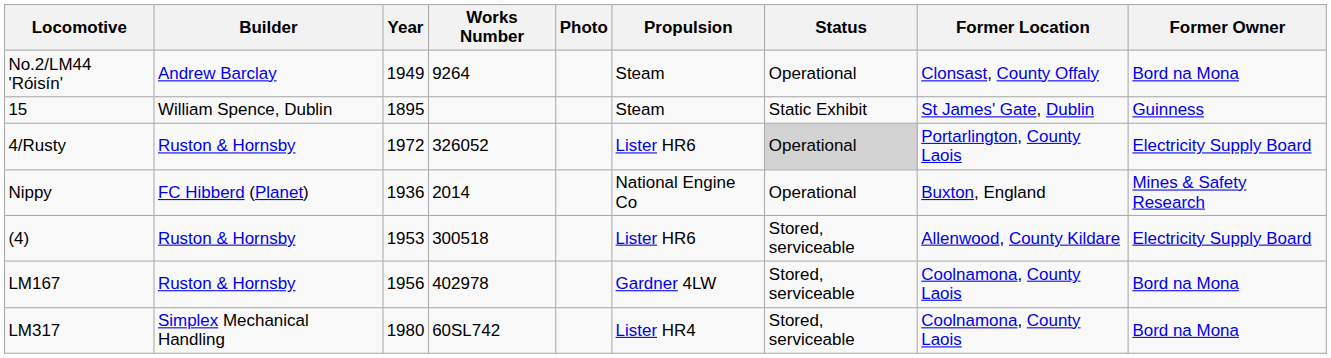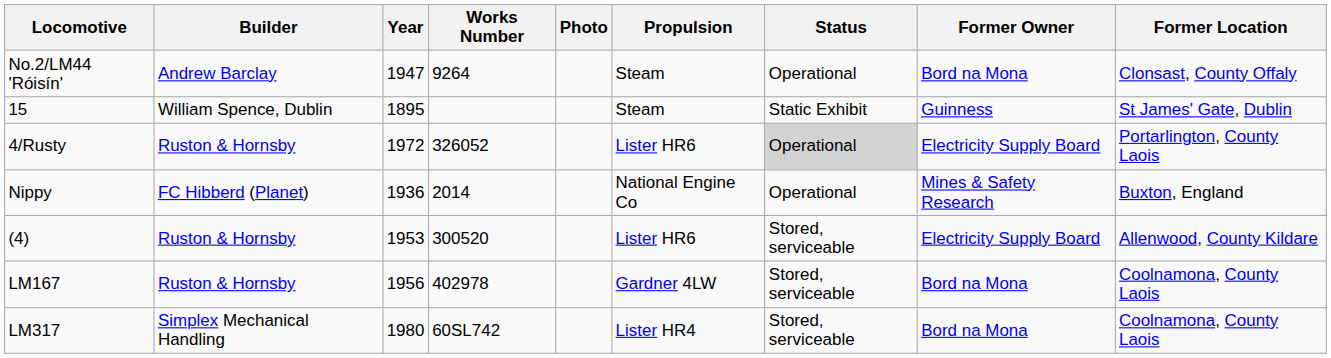 <table class="wikitable sortable">
 <tr>
 <th>Locomotive</th>
 <th>Builder</th>
 <th>Year</th>
 <th>Works Number</th>
 <th>Photo</th>
 <th>Propulsion</th>
 <th>Status</th>
+<th>Former Owner</th>
 <th>Former 	Location</th>
-<th>Former Owner</th>
 </tr>
 <tr>
 <td>No.2/LM44 'Róisín'</td>
 <td><a href='#'>Andrew Barclay</a></td>
-<td>1949</td>
+<td>1947</td>
 <td>9264</td>
 <td></td>
 <td>Steam</td>
 <td>Operational</td>
+<td><a href='#'>Bord na Mona</a></td>
 <td><a href='#'>Clonsast</a>, <a href='#'>County Offaly</a></td>
-<td><a href='#'>Bord na Mona</a></td>
 </tr>
 <tr>
 <td>15</td>
 <td>William Spence, Dublin</td>
 <td>1895</td>
 <td></td>
 <td></td>
 <td>Steam</td>
 <td>Static Exhibit</td>
+<td><a href='#'>Guinness</a></td>
 <td><a href='#'>St James' Gate</a>, <a href='#'>Dublin</a></td>
-<td><a href='#'>Guinness</a></td>
 </tr>
 <tr>
 <td>4/Rusty</td>
 <td><a href='#'>Ruston & Hornsby</a></td>
 <td>1972</td>
 <td>326052</td>
 <td></td>
 <td><a href='#'>Lister</a> HR6</td>
 <td style="background: lightgrey;">Operational</td>
+<td><a href='#'>Electricity Supply Board</a></td>
 <td><a href='#'>Portarlington</a>, <a href='#'>County Laois</a></td>
-<td><a href='#'>Electricity Supply Board</a></td>
 </tr>
 <tr>
 <td>Nippy</td>
 <td><a href='#'>FC Hibberd</a> (<a href='#'>Planet</a>)</td>
 <td>1936</td>
 <td>2014</td>
 <td></td>
 <td>National Engine Co</td>
 <td>Operational</td>
+<td><a href='#'>Mines & Safety Research</a></td>
 <td><a href='#'>Buxton</a>, England</td>
-<td><a href='#'>Mines & Safety Research</a></td>
 </tr>
 <tr>
 <td>(4)</td>
 <td><a href='#'>Ruston & Hornsby</a></td>
 <td>1953</td>
-<td>300518</td>
+<td>300520</td>
 <td></td>
 <td><a href='#'>Lister</a> HR6</td>
 <td>Stored, serviceable</td>
+<td><a href='#'>Electricity Supply Board</a></td>
 <td><a href='#'>Allenwood</a>, <a href='#'>County Kildare</a></td>
-<td><a href='#'>Electricity Supply Board</a></td>
 </tr>
 <tr>
 <td>LM167</td>
 <td><a href='#'>Ruston & Hornsby</a></td>
 <td>1956</td>
 <td>402978</td>
 <td></td>
 <td><a href='#'>Gardner</a> 4LW</td>
 <td>Stored, serviceable</td>
+<td><a href='#'>Bord na Mona</a></td>
 <td><a href='#'>Coolnamona</a>, <a href='#'>County Laois</a></td>
-<td><a href='#'>Bord na Mona</a></td>
 </tr>
 <tr>
 <td>LM317</td>
 <td><a href='#'>Simplex</a> Mechanical Handling</td>
 <td>1980</td>
 <td>60SL742</td>
 <td></td>
 <td><a href='#'>Lister</a> HR4</td>
 <td>Stored, serviceable</td>
+<td><a href='#'>Bord na Mona</a></td>
 <td><a href='#'>Coolnamona</a>, <a href='#'>County Laois</a></td>
-<td><a href='#'>Bord na Mona</a></td>
 </tr>
 </table>
